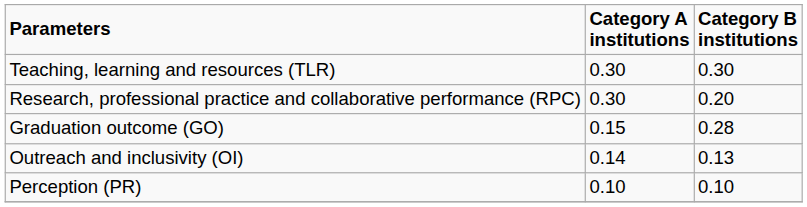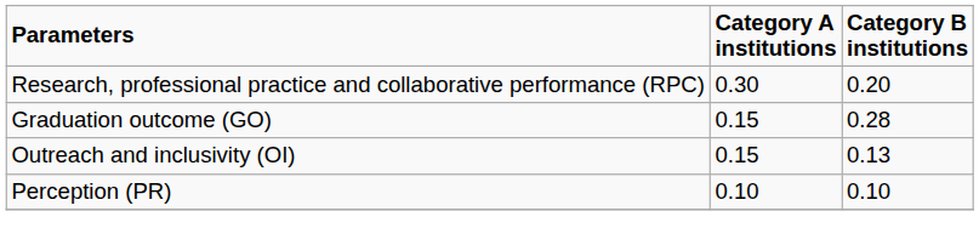 <table class="wikitable" style="margin:1em auto;">
 <tr>
 <td><strong>Parameters</strong></td>
 <td><strong>Category A</strong><br> <strong>institutions</strong></td>
 <td><strong>Category B </strong> <br> <strong>institutions</strong></td>
-</tr>
-<tr>
-<td>Teaching, learning  and resources (TLR)</td>
-<td>0.30</td>
-<td>0.30</td>
 </tr>
 <tr>
 <td>Research, professional practice and  collaborative performance (RPC)</td>
 <td>0.30</td>
 <td>0.20</td>
 </tr>
 <tr>
 <td>Graduation outcome (GO)</td>
 <td>0.15</td>
 <td>0.28</td>
 </tr>
 <tr>
 <td>Outreach and inclusivity (OI)</td>
-<td>0.14</td>
+<td>0.15</td>
 <td>0.13</td>
 </tr>
 <tr>
 <td>Perception (PR)</td>
 <td>0.10</td>
 <td>0.10</td>
 </tr>
 <tr>
 </tr>
 </table>
